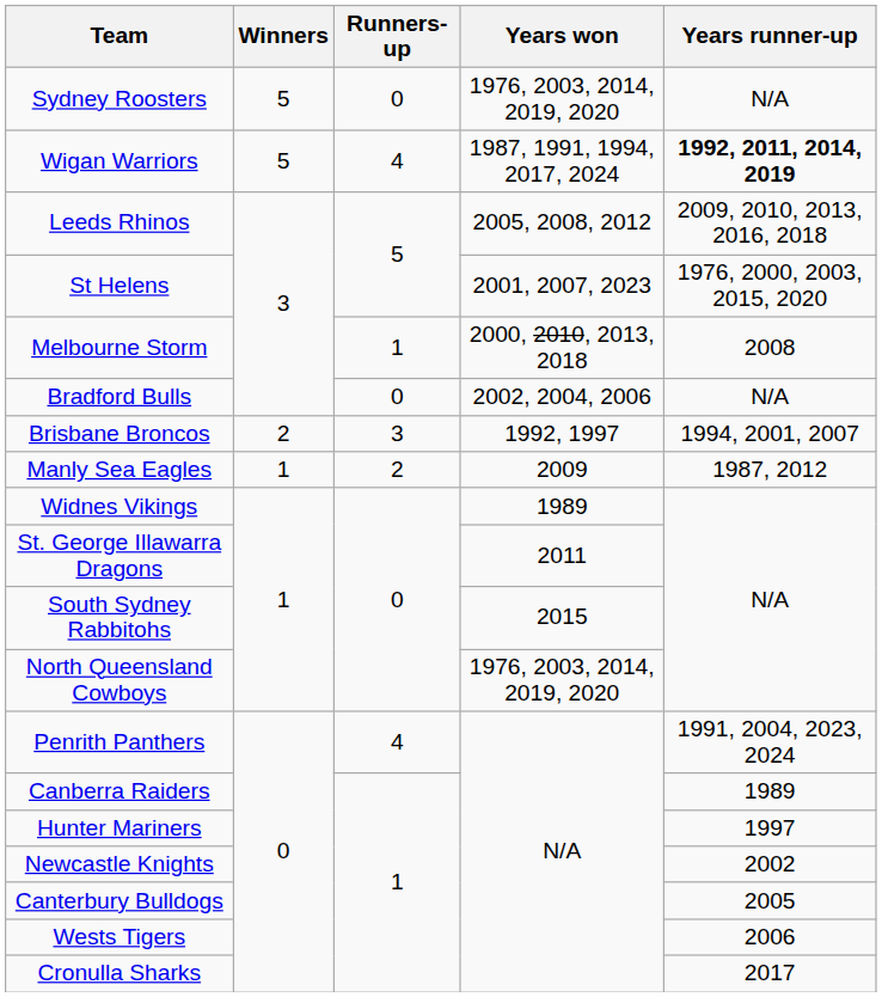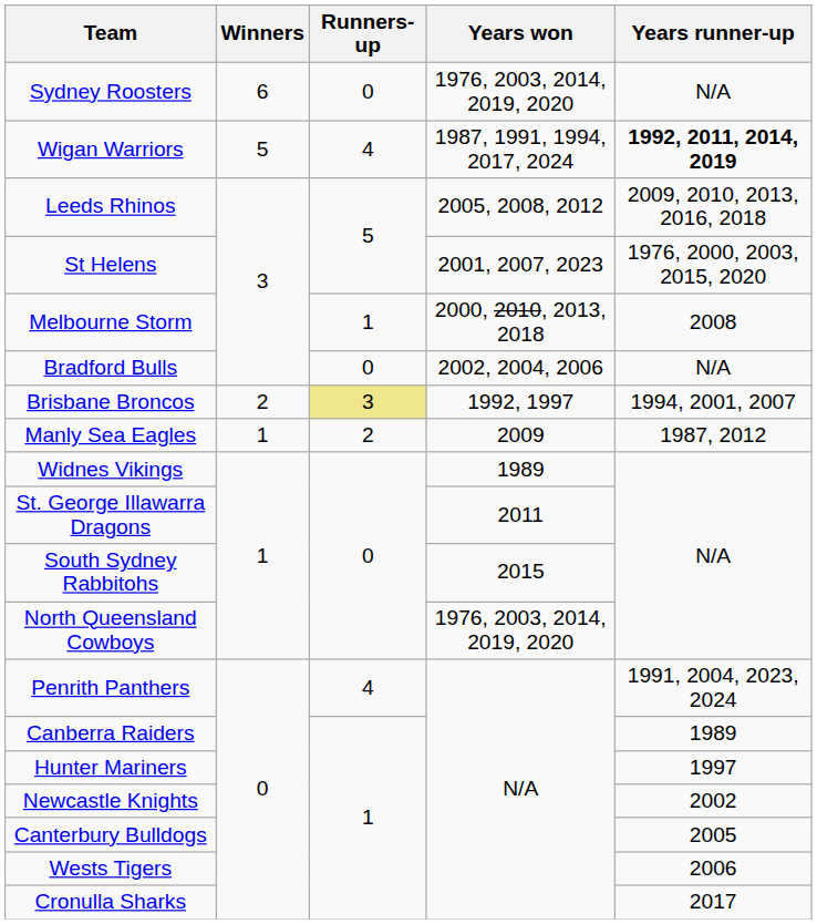 <table class="wikitable sortable">
 <tr>
 <th>Team</th>
 <th>Winners</th>
 <th>Runners-up</th>
 <th>Years won</th>
 <th>Years runner-up</th>
 </tr>
 <tr align="center">
 <td> <a href='#'>Sydney Roosters</a></td>
-<td>5</td>
+<td>6</td>
 <td>0</td>
 <td>1976, 2003, 2014, 2019, 2020</td>
 <td>N/A</td>
 </tr>
 <tr align="center">
 <td> <a href='#'>Wigan Warriors</a></td>
 <td>5</td>
 <td>4</td>
 <td>1987, 1991, 1994, 2017, 2024</td>
 <td><strong>1992, 2011, 2014, 2019</strong></td>
 </tr>
 <tr align="center">
 <td> <a href='#'>Leeds Rhinos</a></td>
 <td rowspan=4>3</td>
 <td rowspan=2>5</td>
 <td>2005, 2008, 2012</td>
 <td>2009, 2010, 2013, 2016, 2018</td>
 </tr>
 <tr align="center">
 <td> <a href='#'>St Helens</a></td>
 <td>2001, 2007, 2023</td>
 <td>1976, 2000, 2003, 2015, 2020</td>
 </tr>
 <tr align="center">
 <td> <a href='#'>Melbourne Storm</a></td>
 <td>1</td>
 <td>2000, <s>2010</s>, 2013, 2018</td>
 <td>2008</td>
 </tr>
 <tr align="center">
 <td> <a href='#'>Bradford Bulls</a></td>
 <td>0</td>
 <td>2002, 2004, 2006</td>
 <td>N/A</td>
 </tr>
 <tr align="center">
 <td> <a href='#'>Brisbane Broncos</a></td>
 <td>2</td>
-<td>3</td>
+<td style="background: khaki;">3</td>
 <td>1992, 1997</td>
 <td>1994, 2001, 2007</td>
 </tr>
 <tr align="center">
 <td> <a href='#'>Manly Sea Eagles</a></td>
 <td>1</td>
 <td>2</td>
 <td>2009</td>
 <td>1987, 2012</td>
 </tr>
 <tr align="center">
 <td> <a href='#'>Widnes Vikings</a></td>
 <td rowspan=4>1</td>
 <td rowspan=4>0</td>
 <td>1989</td>
 <td rowspan=4>N/A</td>
 </tr>
 <tr align="center">
 <td> <a href='#'>St. George Illawarra Dragons</a></td>
 <td>2011</td>
 </tr>
 <tr align="center">
 <td> <a href='#'>South Sydney Rabbitohs</a></td>
 <td>2015</td>
 </tr>
 <tr align="center">
 <td> <a href='#'>North Queensland Cowboys</a></td>
 <td>1976, 2003, 2014, 2019, 2020</td>
 </tr>
 <tr align="center">
 <td> <a href='#'>Penrith Panthers</a></td>
 <td rowspan=7>0</td>
 <td>4</td>
 <td rowspan=7>N/A</td>
 <td>1991, 2004, 2023, 2024</td>
 </tr>
 <tr align="center">
 <td> <a href='#'>Canberra Raiders</a></td>
 <td rowspan=6>1</td>
 <td>1989</td>
 </tr>
 <tr align="center">
 <td> <a href='#'>Hunter Mariners</a></td>
 <td>1997</td>
 </tr>
 <tr align="center">
 <td> <a href='#'>Newcastle Knights</a></td>
 <td>2002</td>
 </tr>
 <tr align="center">
 <td> <a href='#'>Canterbury Bulldogs</a></td>
 <td>2005</td>
 </tr>
 <tr align="center">
 <td> <a href='#'>Wests Tigers</a></td>
 <td>2006</td>
 </tr>
 <tr align="center">
 <td> <a href='#'>Cronulla Sharks</a></td>
 <td>2017</td>
 </tr>
 </table>
